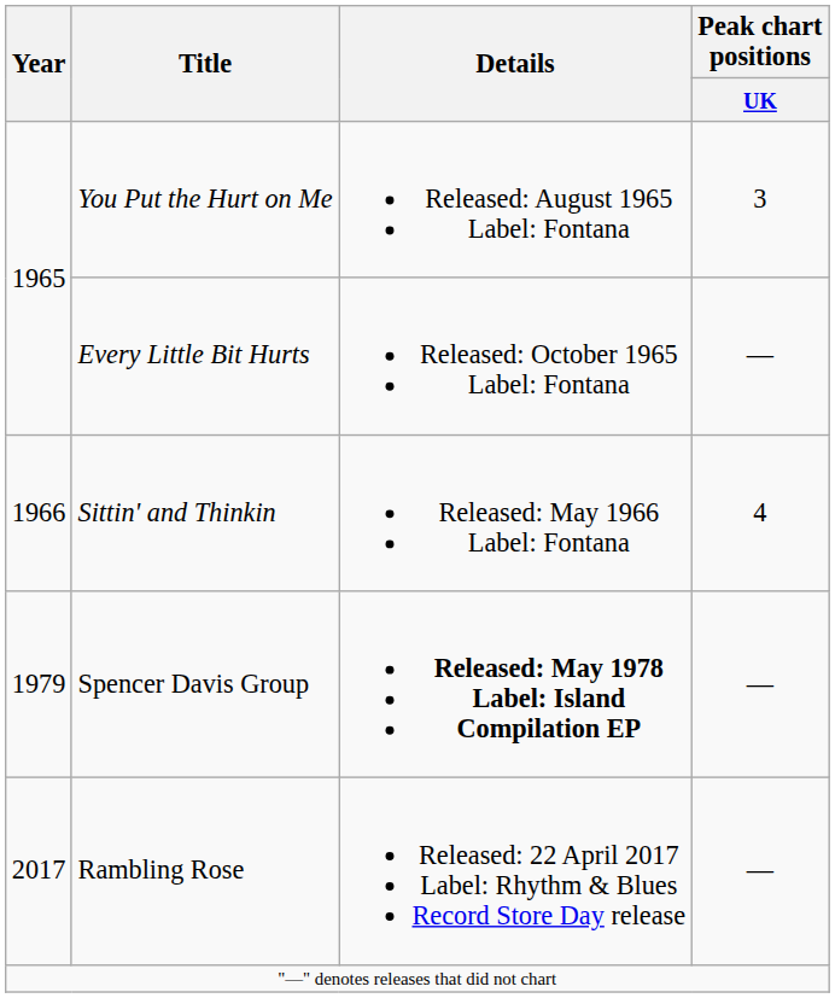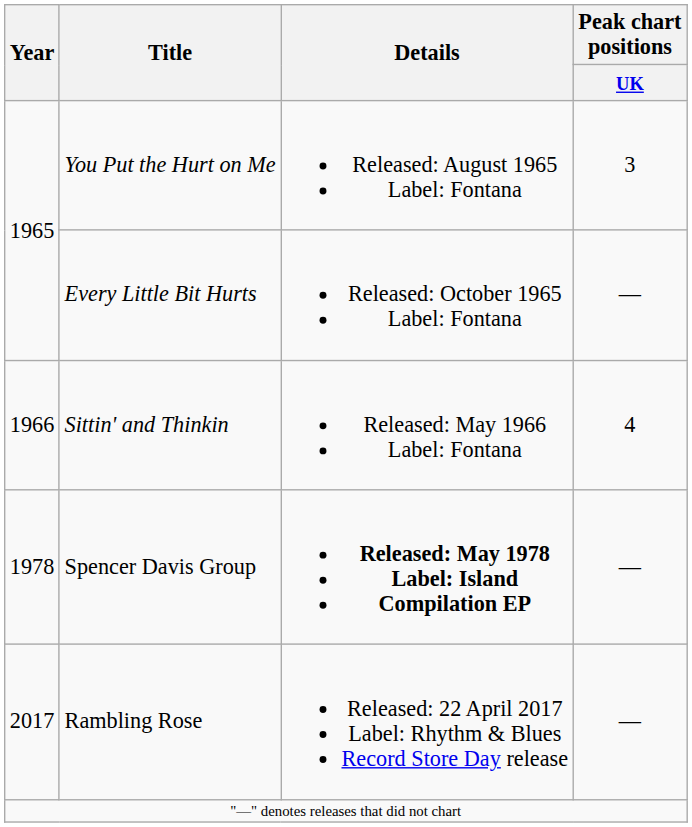 <table class="wikitable" style="text-align:center">
 <tr>
 <th rowspan="2">Year</th>
 <th rowspan="2">Title</th>
 <th rowspan="2">Details</th>
 <th scope="col">Peak chart<br>positions</th>
 </tr>
 <tr>
 <th><small><a href='#'>UK</a></small><br></th>
 </tr>
 <tr>
 <td rowspan="2">1965</td>
 <td align="left"><em>You Put the Hurt on Me</em></td>
 <td><br><ul><li>Released: August 1965</li><li>Label: Fontana</li></ul></td>
 <td>3</td>
 </tr>
 <tr>
 <td align="left"><em>Every Little Bit Hurts</em></td>
 <td><br><ul><li>Released: October 1965</li><li>Label: Fontana</li></ul></td>
 <td>—</td>
 </tr>
 <tr>
 <td>1966</td>
 <td align="left"><em>Sittin' and Thinkin<strong></td>
 <td><br><ul><li>Released: May 1966</li><li>Label: Fontana</li></ul></td>
 <td>4</td>
 </tr>
 <tr>
-<td>1979</td>
+<td>1978</td>
 <td align="left"></em>Spencer Davis Group<em></td>
 <td><strong><br><ul><li>Released: May 1978</li><li>Label: Island</li><li>Compilation EP</li></ul></strong></td>
 <td>—</td>
 </tr>
 <tr>
 <td>2017</td>
 <td align="left"></em>Rambling Rose<em></td>
 <td><br><ul><li>Released: 22 April 2017</li><li>Label: Rhythm & Blues</li><li><a href='#'>Record Store Day</a> release</li></ul></td>
 <td>—</td>
 </tr>
 <tr>
 <td colspan="4" style="font-size:8pt">"—" denotes releases that did not chart</td>
 </tr>
 </table>
